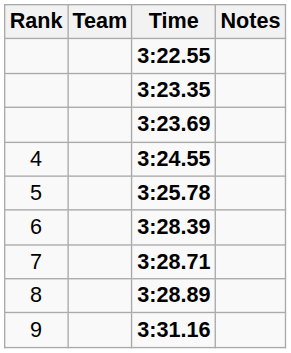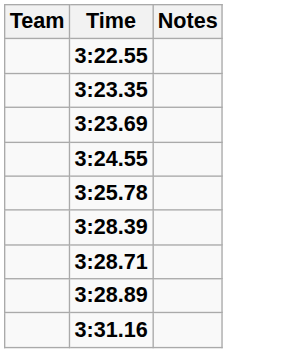 <table class="wikitable sortable" style="text-align:center">
 <tr>
-<th>Rank</th>
 <th>Team</th>
 <th>Time</th>
 <th>Notes</th>
 </tr>
 <tr>
 <td></td>
-<td></td>
 <td><strong>3:22.55</strong></td>
 <td></td>
 </tr>
 <tr>
-<td></td>
 <td></td>
 <td><strong>3:23.35</strong></td>
 <td></td>
 </tr>
 <tr>
 <td></td>
-<td></td>
 <td><strong>3:23.69</strong></td>
 <td></td>
 </tr>
 <tr>
-<td>4</td>
 <td></td>
 <td><strong>3:24.55</strong></td>
 <td></td>
 </tr>
 <tr>
-<td>5</td>
 <td></td>
 <td><strong>3:25.78</strong></td>
 <td></td>
 </tr>
 <tr>
-<td>6</td>
 <td></td>
 <td><strong>3:28.39</strong></td>
 <td></td>
 </tr>
 <tr>
-<td>7</td>
 <td></td>
 <td><strong>3:28.71</strong></td>
 <td></td>
 </tr>
 <tr>
-<td>8</td>
 <td></td>
 <td><strong> 3:28.89</strong></td>
 <td></td>
 </tr>
 <tr>
-<td>9</td>
 <td></td>
 <td><strong>3:31.16</strong></td>
 <td></td>
 </tr>
 </table>
